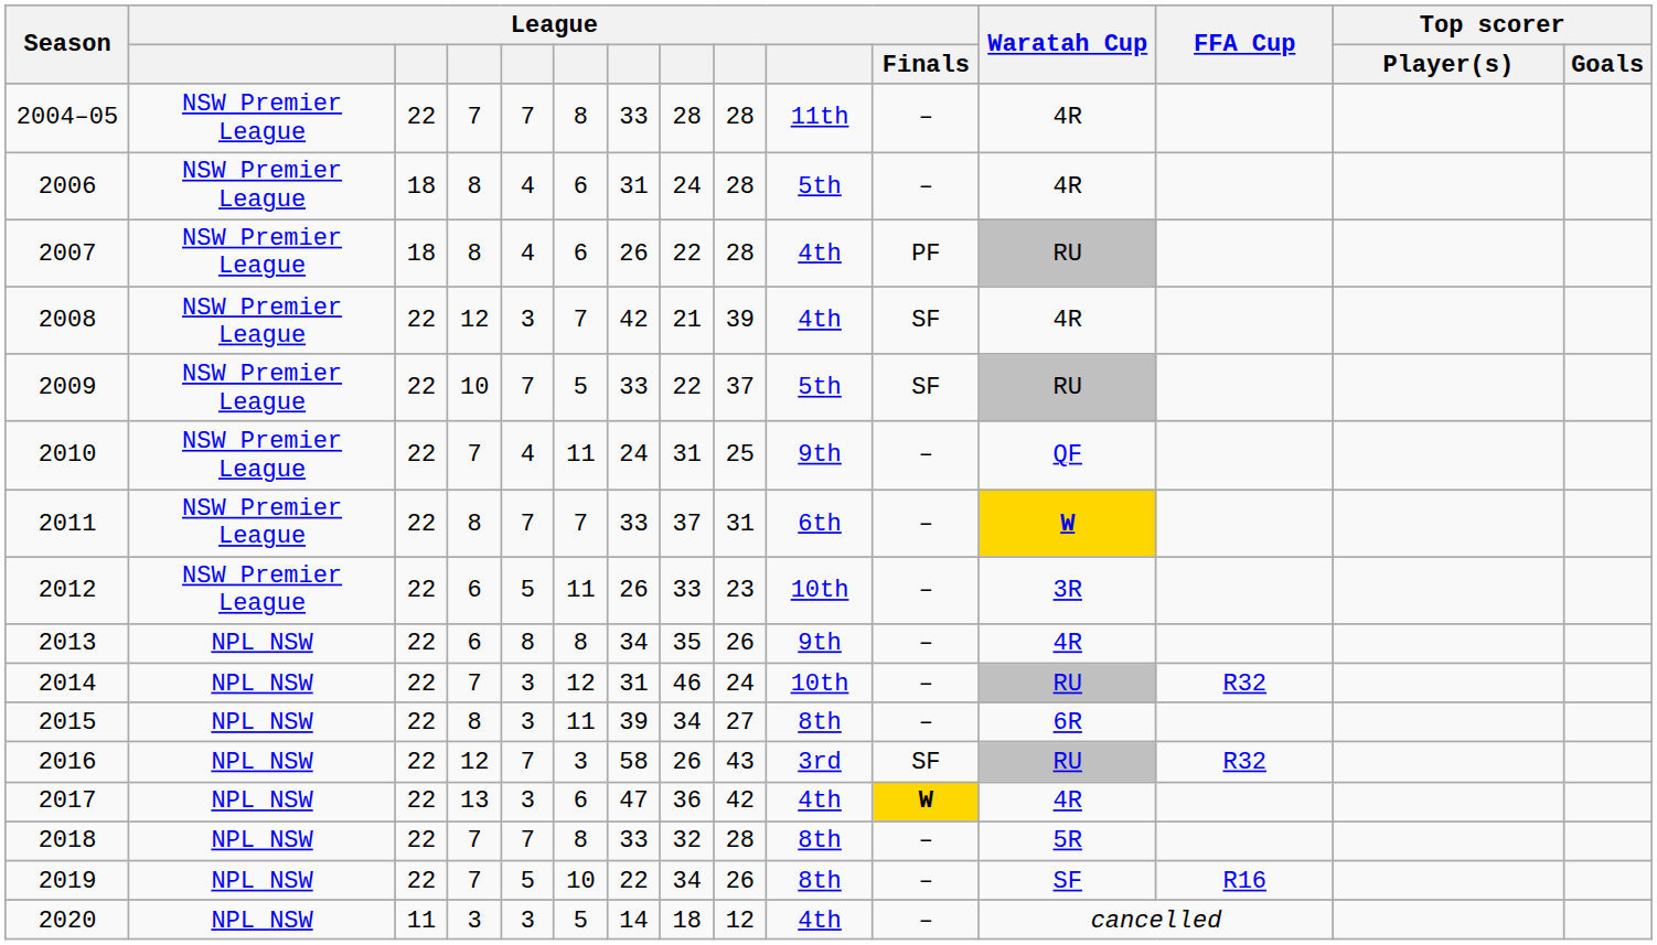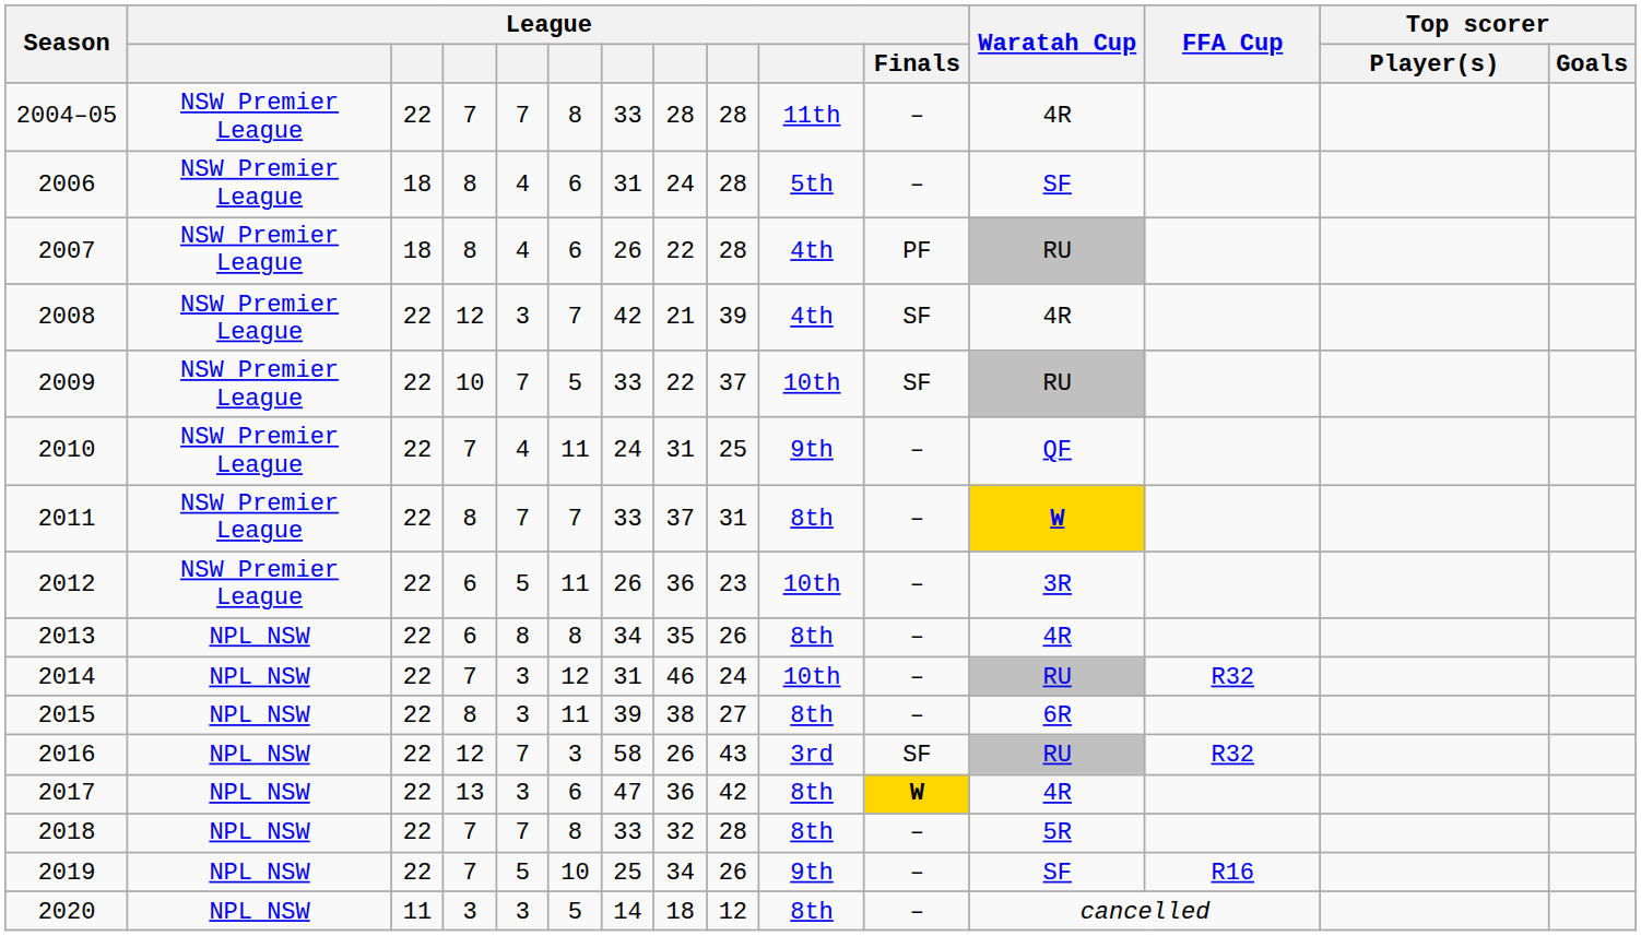 <table class="wikitable" style="text-align:center; font-size:100%;width:100%; text-align:center">
 <tr>
 <th rowspan=2 width=7%>Season</th>
 <th colspan=10>League</th>
 <th rowspan=2 width=10%><a href='#'>Waratah Cup</a></th>
 <th rowspan=2 width=10%><a href='#'>FFA Cup</a></th>
 <th colspan=2>Top scorer</th>
 </tr>
 <tr>
 <th width=15%></th>
 <th width=3%></th>
 <th width=3%></th>
 <th width=3%></th>
 <th width=3%></th>
 <th width=3%></th>
 <th width=3%></th>
 <th width=3%></th>
 <th width=6%></th>
 <th width=6%>Finals</th>
 <th width=13%>Player(s)</th>
 <th width=3%>Goals</th>
 </tr>
 <tr>
 <td>2004–05</td>
 <td><a href='#'>NSW Premier League</a></td>
 <td>22</td>
 <td>7</td>
 <td>7</td>
 <td>8</td>
 <td>33</td>
 <td>28</td>
 <td>28</td>
 <td><a href='#'>11th</a></td>
 <td>–</td>
 <td>4R</td>
 <td></td>
 <td></td>
 <td></td>
 </tr>
 <tr>
 <td>2006</td>
 <td><a href='#'>NSW Premier League</a></td>
 <td>18</td>
 <td>8</td>
 <td>4</td>
 <td>6</td>
 <td>31</td>
 <td>24</td>
 <td>28</td>
 <td><a href='#'>5th</a></td>
 <td>–</td>
-<td>4R</td>
+<td><a href='#'>SF</a></td>
 <td></td>
 <td></td>
 <td></td>
 </tr>
 <tr>
 <td>2007</td>
 <td><a href='#'>NSW Premier League</a></td>
 <td>18</td>
 <td>8</td>
 <td>4</td>
 <td>6</td>
 <td>26</td>
 <td>22</td>
 <td>28</td>
 <td><a href='#'>4th</a></td>
 <td>PF</td>
 <td bgcolor=silver>RU</td>
 <td></td>
 <td></td>
 <td></td>
 </tr>
 <tr>
 <td>2008</td>
 <td><a href='#'>NSW Premier League</a></td>
 <td>22</td>
 <td>12</td>
 <td>3</td>
 <td>7</td>
 <td>42</td>
 <td>21</td>
 <td>39</td>
 <td><a href='#'>4th</a></td>
 <td>SF</td>
 <td>4R</td>
 <td></td>
 <td></td>
 <td></td>
 </tr>
 <tr>
 <td>2009</td>
 <td><a href='#'>NSW Premier League</a></td>
 <td>22</td>
 <td>10</td>
 <td>7</td>
 <td>5</td>
 <td>33</td>
 <td>22</td>
 <td>37</td>
-<td><a href='#'>5th</a></td>
+<td><a href='#'>10th</a></td>
 <td>SF</td>
 <td bgcolor=silver>RU</td>
 <td></td>
 <td></td>
 <td></td>
 </tr>
 <tr>
 <td>2010</td>
 <td><a href='#'>NSW Premier League</a></td>
 <td>22</td>
 <td>7</td>
 <td>4</td>
 <td>11</td>
 <td>24</td>
 <td>31</td>
 <td>25</td>
 <td><a href='#'>9th</a></td>
 <td>–</td>
 <td><a href='#'>QF</a></td>
 <td></td>
 <td></td>
 <td></td>
 </tr>
 <tr>
 <td>2011</td>
 <td><a href='#'>NSW Premier League</a></td>
 <td>22</td>
 <td>8</td>
 <td>7</td>
 <td>7</td>
 <td>33</td>
 <td>37</td>
 <td>31</td>
-<td><a href='#'>6th</a></td>
+<td><a href='#'>8th</a></td>
 <td>–</td>
 <td bgcolor=gold><strong><a href='#'>W</a></strong></td>
 <td></td>
 <td></td>
 <td></td>
 </tr>
 <tr>
 <td>2012</td>
 <td><a href='#'>NSW Premier League</a></td>
 <td>22</td>
 <td>6</td>
 <td>5</td>
 <td>11</td>
 <td>26</td>
-<td>33</td>
+<td>36</td>
 <td>23</td>
 <td><a href='#'>10th</a></td>
 <td>–</td>
 <td><a href='#'>3R</a></td>
 <td></td>
 <td></td>
 <td></td>
 </tr>
 <tr>
 <td>2013</td>
 <td><a href='#'>NPL NSW</a></td>
 <td>22</td>
 <td>6</td>
 <td>8</td>
 <td>8</td>
 <td>34</td>
 <td>35</td>
 <td>26</td>
-<td><a href='#'>9th</a></td>
+<td><a href='#'>8th</a></td>
 <td>–</td>
 <td><a href='#'>4R</a></td>
 <td></td>
 <td></td>
 <td></td>
 </tr>
 <tr>
 <td>2014</td>
 <td><a href='#'>NPL NSW</a></td>
 <td>22</td>
 <td>7</td>
 <td>3</td>
 <td>12</td>
 <td>31</td>
 <td>46</td>
 <td>24</td>
 <td><a href='#'>10th</a></td>
 <td>–</td>
 <td bgcolor=silver><a href='#'>RU</a></td>
 <td><a href='#'>R32</a></td>
 <td></td>
 <td></td>
 </tr>
 <tr>
 <td>2015</td>
 <td><a href='#'>NPL NSW</a></td>
 <td>22</td>
 <td>8</td>
 <td>3</td>
 <td>11</td>
 <td>39</td>
-<td>34</td>
+<td>38</td>
 <td>27</td>
 <td><a href='#'>8th</a></td>
 <td>–</td>
 <td><a href='#'>6R</a></td>
 <td></td>
 <td></td>
 <td></td>
 </tr>
 <tr>
 <td>2016</td>
 <td><a href='#'>NPL NSW</a></td>
 <td>22</td>
 <td>12</td>
 <td>7</td>
 <td>3</td>
 <td>58</td>
 <td>26</td>
 <td>43</td>
 <td><a href='#'>3rd</a></td>
 <td>SF</td>
 <td bgcolor=silver><a href='#'>RU</a></td>
 <td><a href='#'>R32</a></td>
 <td></td>
 <td></td>
 </tr>
 <tr>
 <td>2017</td>
 <td><a href='#'>NPL NSW</a></td>
 <td>22</td>
 <td>13</td>
 <td>3</td>
 <td>6</td>
 <td>47</td>
 <td>36</td>
 <td>42</td>
-<td><a href='#'>4th</a></td>
+<td><a href='#'>8th</a></td>
 <td bgcolor=gold><strong>W</strong></td>
 <td><a href='#'>4R</a></td>
 <td></td>
 <td></td>
 <td></td>
 </tr>
 <tr>
 <td>2018</td>
 <td><a href='#'>NPL NSW</a></td>
 <td>22</td>
 <td>7</td>
 <td>7</td>
 <td>8</td>
 <td>33</td>
 <td>32</td>
 <td>28</td>
 <td><a href='#'>8th</a></td>
 <td>–</td>
 <td><a href='#'>5R</a></td>
 <td></td>
 <td></td>
 <td></td>
 </tr>
 <tr>
 <td>2019</td>
 <td><a href='#'>NPL NSW</a></td>
 <td>22</td>
 <td>7</td>
 <td>5</td>
 <td>10</td>
-<td>22</td>
+<td>25</td>
 <td>34</td>
 <td>26</td>
-<td><a href='#'>8th</a></td>
+<td><a href='#'>9th</a></td>
 <td>–</td>
 <td><a href='#'>SF</a></td>
 <td><a href='#'>R16</a></td>
 <td></td>
 <td></td>
 </tr>
 <tr>
 <td>2020</td>
 <td><a href='#'>NPL NSW</a></td>
 <td>11</td>
 <td>3</td>
 <td>3</td>
 <td>5</td>
 <td>14</td>
 <td>18</td>
 <td>12</td>
-<td><a href='#'>4th</a></td>
+<td><a href='#'>8th</a></td>
 <td>–</td>
 <td colspan=2><em>cancelled</em></td>
 <td></td>
 <td></td>
 </tr>
 </table>
